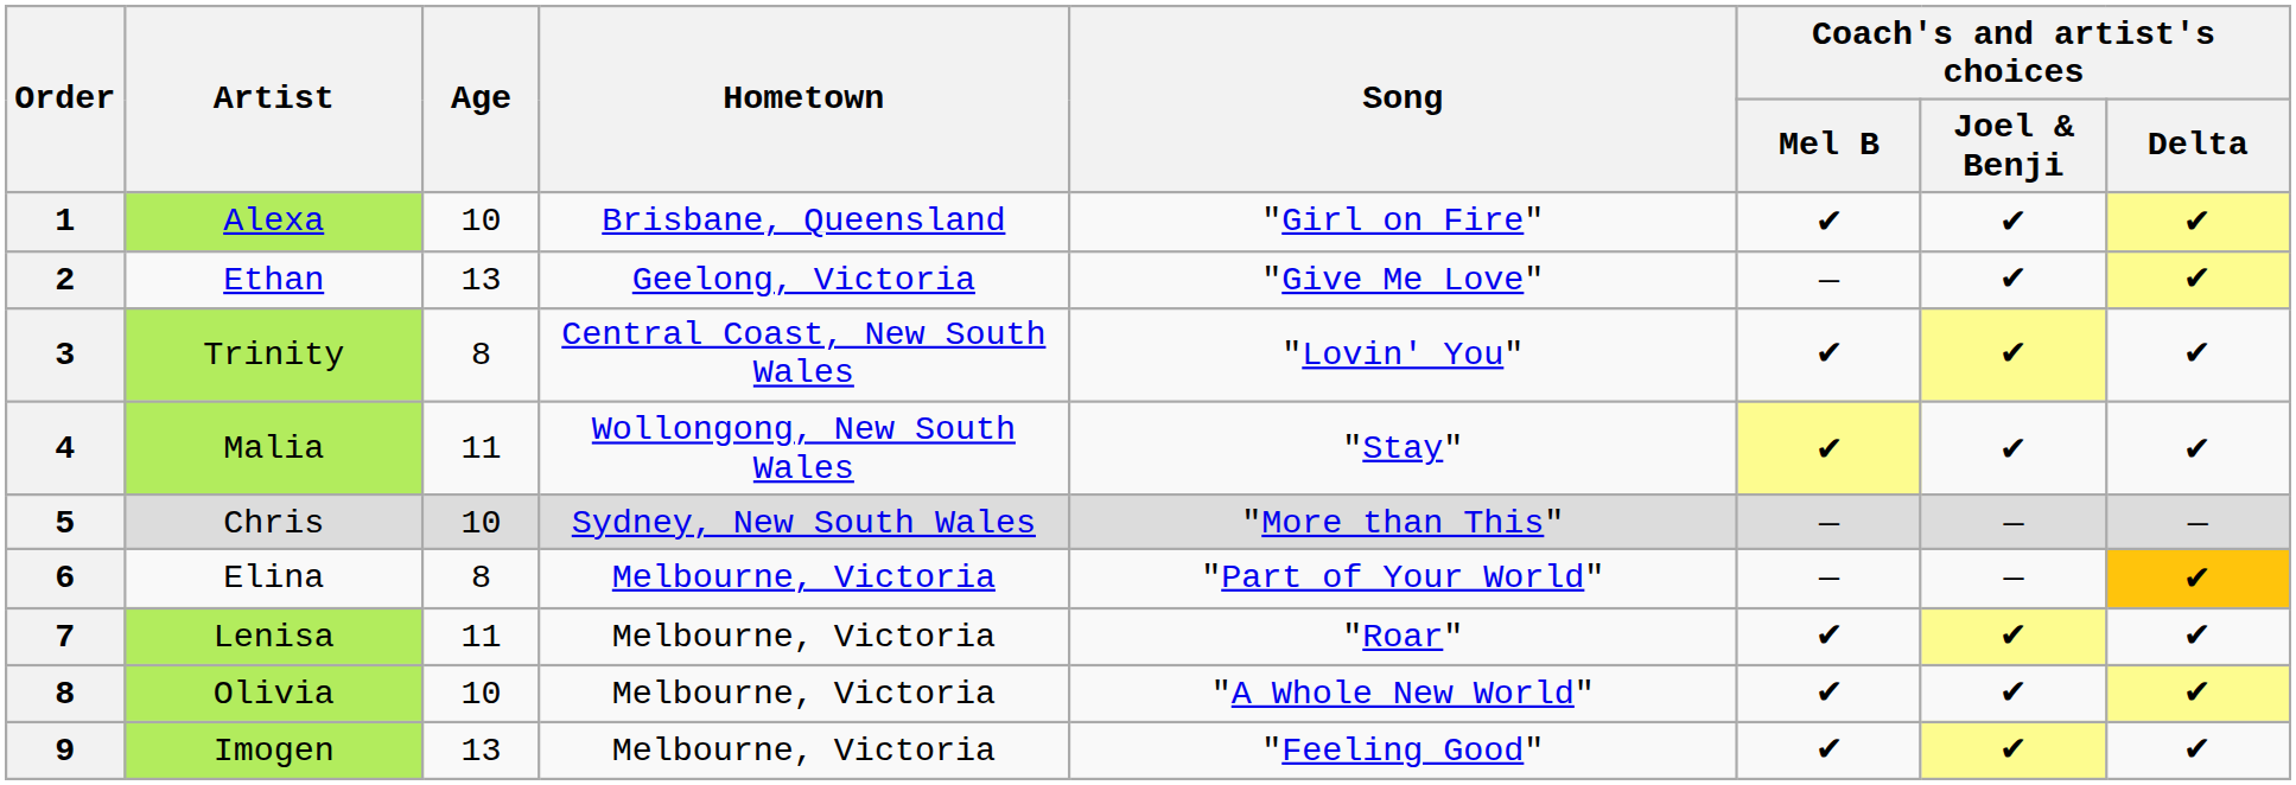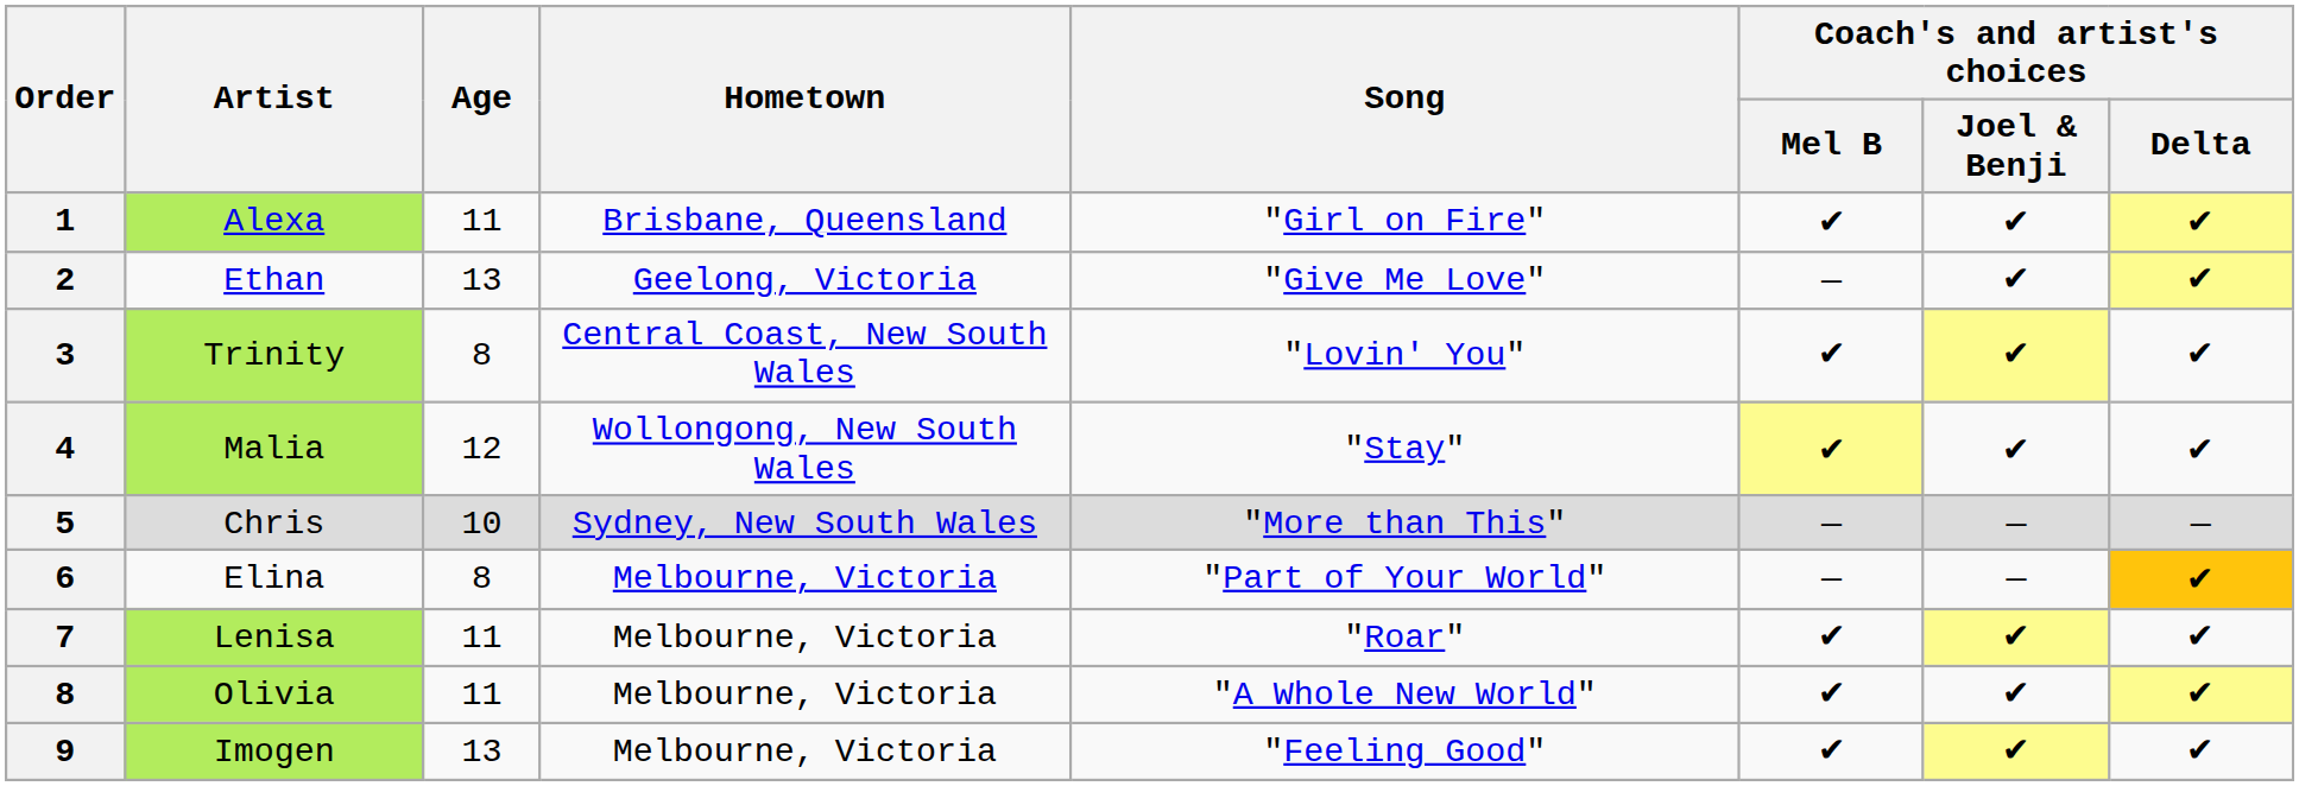 <table class="wikitable" style="text-align:center; width:100%">
 <tr>
 <th scope="col" rowspan="2" style="width:05%">Order</th>
 <th scope="col" rowspan="2" style="width:13%">Artist</th>
 <th scope="col" rowspan="2" style="width:05%">Age</th>
 <th scope="col" rowspan="2" style="width:23%">Hometown</th>
 <th scope="col" rowspan="2" style="width:29%">Song</th>
 <th scope="col" colspan="3" style="width:25%">Coach's and artist's choices</th>
 </tr>
 <tr>
 <th style="width:08%" nowrap>Mel B</th>
 <th style="width:08%">Joel & Benji</th>
 <th style="width:08%">Delta</th>
 </tr>
 <tr>
 <th>1</th>
 <td style="background:#B2EC5D"><a href='#'>Alexa</a></td>
-<td>10</td>
+<td>11</td>
 <td><a href='#'>Brisbane, Queensland</a></td>
 <td>"<a href='#'>Girl on Fire</a>"</td>
 <td>✔</td>
 <td>✔</td>
 <td style="background:#fdfc8f">✔</td>
 </tr>
 <tr>
 <th>2</th>
 <td><a href='#'>Ethan</a></td>
 <td>13</td>
 <td><a href='#'>Geelong, Victoria</a></td>
 <td>"<a href='#'>Give Me Love</a>"</td>
 <td>—</td>
 <td>✔</td>
 <td style="background:#fdfc8f">✔</td>
 </tr>
 <tr>
 <th>3</th>
 <td style="background:#B2EC5D">Trinity</td>
 <td>8</td>
 <td><a href='#'>Central Coast, New South Wales</a></td>
 <td>"<a href='#'>Lovin' You</a>"</td>
 <td>✔</td>
 <td style="background:#fdfc8f">✔</td>
 <td>✔</td>
 </tr>
 <tr>
 <th>4</th>
 <td style="background:#B2EC5D">Malia</td>
-<td>11</td>
+<td>12</td>
 <td><a href='#'>Wollongong, New South Wales</a></td>
 <td>"<a href='#'>Stay</a>"</td>
 <td style="background:#fdfc8f">✔</td>
 <td>✔</td>
 <td>✔</td>
 </tr>
 <tr style="background:#DCDCDC">
 <th>5</th>
 <td>Chris</td>
 <td>10</td>
 <td><a href='#'>Sydney, New South Wales</a></td>
 <td>"<a href='#'>More than This</a>"</td>
 <td>—</td>
 <td>—</td>
 <td>—</td>
 </tr>
 <tr>
 <th>6</th>
 <td>Elina</td>
 <td>8</td>
 <td><a href='#'>Melbourne, Victoria</a></td>
 <td>"<a href='#'>Part of Your World</a>"</td>
 <td>—</td>
 <td>—</td>
 <td style="background:#FFC40C">✔</td>
 </tr>
 <tr>
 <th>7</th>
 <td style="background:#B2EC5D">Lenisa</td>
 <td>11</td>
 <td>Melbourne, Victoria</td>
 <td>"<a href='#'>Roar</a>"</td>
 <td>✔</td>
 <td style="background:#fdfc8f">✔</td>
 <td>✔</td>
 </tr>
 <tr>
 <th>8</th>
 <td style="background:#B2EC5D">Olivia</td>
-<td>10</td>
+<td>11</td>
 <td>Melbourne, Victoria</td>
 <td>"<a href='#'>A Whole New World</a>"</td>
 <td>✔</td>
 <td>✔</td>
 <td style="background:#fdfc8f">✔</td>
 </tr>
 <tr>
 <th>9</th>
 <td style="background:#B2EC5D">Imogen</td>
 <td>13</td>
 <td>Melbourne, Victoria</td>
 <td>"<a href='#'>Feeling Good</a>"</td>
 <td>✔</td>
 <td style="background:#fdfc8f">✔</td>
 <td>✔</td>
 </tr>
 </table>
